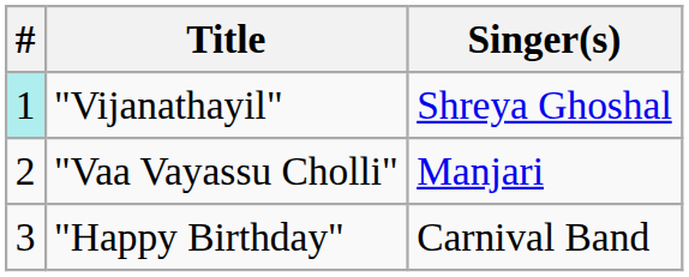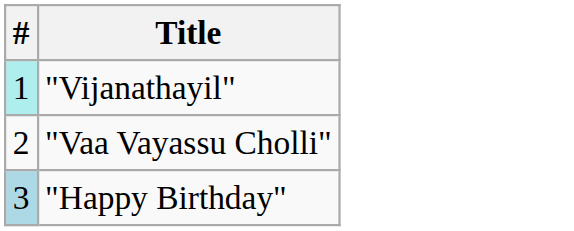 <table class="wikitable" style="font-size:95%;">
 <tr>
 <th>#</th>
 <th>Title</th>
-<th>Singer(s)</th>
 </tr>
 <tr>
 <td style="background: paleturquoise;">1</td>
 <td>"Vijanathayil"</td>
-<td><a href='#'>Shreya Ghoshal</a></td>
 </tr>
 <tr>
 <td>2</td>
 <td>"Vaa Vayassu Cholli"</td>
-<td><a href='#'>Manjari</a></td>
 </tr>
 <tr>
-<td>3</td>
+<td style="background: lightblue;">3</td>
 <td>"Happy Birthday"</td>
-<td>Carnival Band</td>
 </tr>
 </table>
